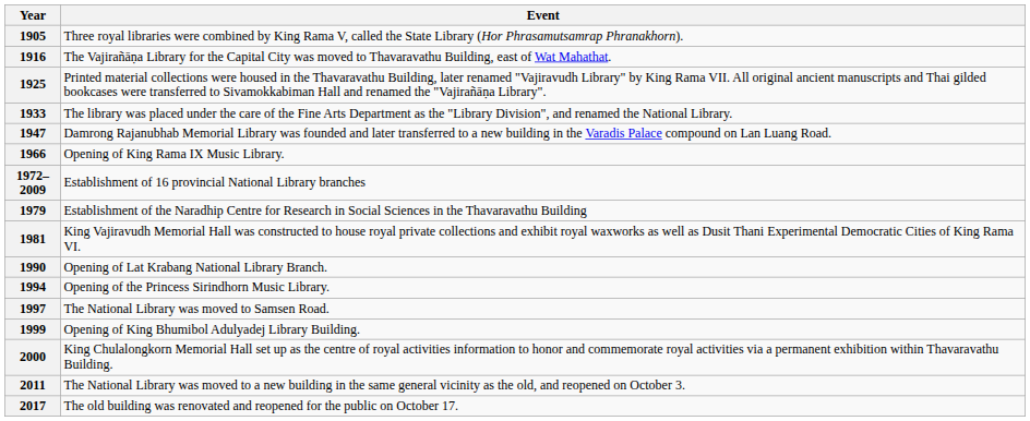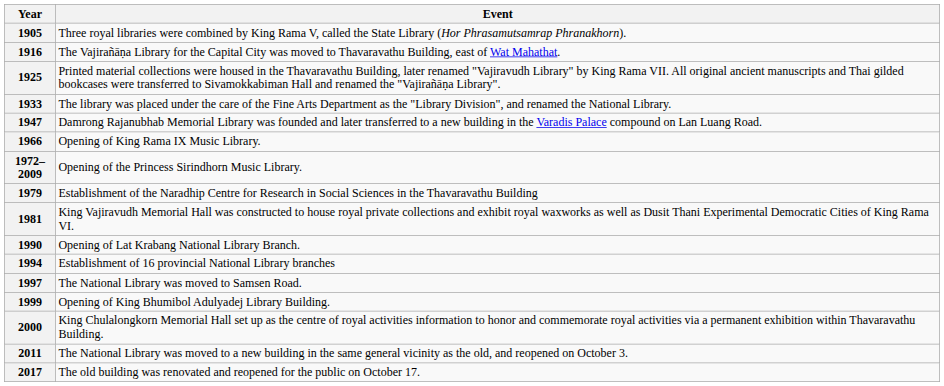 <table class="wikitable">
 <tr>
 <th>Year</th>
 <th>Event</th>
 </tr>
 <tr>
 <th>1905</th>
 <td>Three royal libraries were combined by King Rama V, called the State Library (<em>Hor Phrasamutsamrap Phranakhorn</em>).</td>
 </tr>
 <tr>
 <th>1916</th>
 <td>The Vajirañāṇa Library for the Capital City was moved to Thavaravathu Building, east of <a href='#'>Wat Mahathat</a>.</td>
 </tr>
 <tr>
 <th>1925</th>
 <td>Printed material collections were housed in the Thavaravathu Building, later renamed "Vajiravudh Library" by King Rama VII. All original ancient manuscripts and Thai gilded bookcases were transferred to Sivamokkabiman Hall and renamed the "Vajirañāṇa Library".</td>
 </tr>
 <tr>
 <th>1933</th>
 <td>The library was placed under the care of the Fine Arts Department as the "Library Division", and renamed the National Library.</td>
 </tr>
 <tr>
 <th>1947</th>
 <td>Damrong Rajanubhab Memorial Library was founded and later transferred to a new building in the <a href='#'>Varadis Palace</a> compound on Lan Luang Road.</td>
 </tr>
 <tr>
 <th>1966</th>
 <td>Opening of King Rama IX Music Library.</td>
 </tr>
 <tr>
 <th>1972–2009</th>
-<td>Establishment of 16 provincial National Library branches</td>
+<td>Opening of the Princess Sirindhorn Music Library.</td>
 </tr>
 <tr>
 <th>1979</th>
 <td>Establishment of the Naradhip Centre for Research in Social Sciences in the Thavaravathu Building</td>
 </tr>
 <tr>
 <th>1981</th>
 <td>King Vajiravudh Memorial Hall was constructed to house royal private collections and exhibit royal waxworks as well as Dusit Thani Experimental Democratic Cities of King Rama VI.</td>
 </tr>
 <tr>
 <th>1990</th>
 <td>Opening of Lat Krabang National Library Branch.</td>
 </tr>
 <tr>
 <th>1994</th>
-<td>Opening of the Princess Sirindhorn Music Library.</td>
+<td>Establishment of 16 provincial National Library branches</td>
 </tr>
 <tr>
 <th>1997</th>
 <td>The National Library was moved to Samsen Road.</td>
 </tr>
 <tr>
 <th>1999</th>
 <td>Opening of King Bhumibol Adulyadej Library Building.</td>
 </tr>
 <tr>
 <th>2000</th>
 <td>King Chulalongkorn Memorial Hall set up as the centre of royal activities information to honor and commemorate royal activities via a permanent exhibition within Thavaravathu Building.</td>
 </tr>
 <tr>
 <th>2011</th>
 <td>The National Library was moved to a new building in the same general vicinity as the old, and reopened on October 3.</td>
 </tr>
 <tr>
 <th>2017</th>
 <td>The old building was renovated and reopened for the public on October 17.</td>
 </tr>
 </table>
